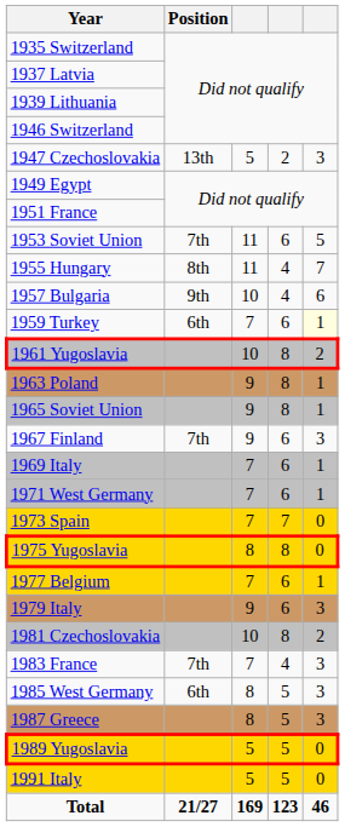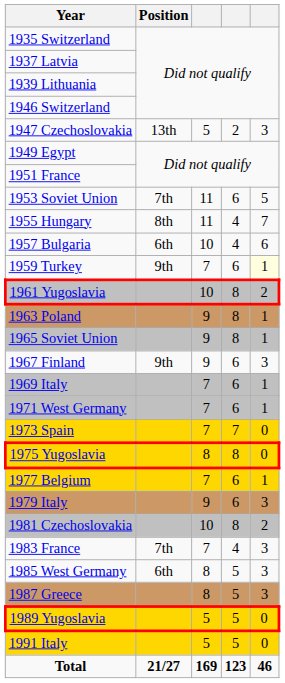 <table class="wikitable" style="text-align: center;">
 <tr>
 <th>Year</th>
 <th>Position</th>
 <th width=25px></th>
 <th width=25px></th>
 <th width=25px></th>
 </tr>
 <tr>
 <td style="text-align: left; "> <a href='#'>1935 Switzerland</a></td>
 <td rowspan=4 colspan=4><em>Did not qualify</em></td>
 </tr>
 <tr>
 <td style="text-align: left; "> <a href='#'>1937 Latvia</a></td>
 </tr>
 <tr>
 <td style="text-align: left; "> <a href='#'>1939 Lithuania</a></td>
 </tr>
 <tr>
 <td style="text-align: left; "> <a href='#'>1946 Switzerland</a></td>
 </tr>
 <tr>
 <td style="text-align: left; "> <a href='#'>1947 Czechoslovakia</a></td>
 <td>13th</td>
 <td>5</td>
 <td>2</td>
 <td>3</td>
 </tr>
 <tr>
 <td style="text-align: left; "> <a href='#'>1949 Egypt</a></td>
 <td rowspan=2 colspan=4><em>Did not qualify</em></td>
 </tr>
 <tr>
 <td style="text-align: left; "> <a href='#'>1951 France</a></td>
 </tr>
 <tr>
 <td style="text-align: left; "> <a href='#'>1953 Soviet Union</a></td>
 <td>7th</td>
 <td>11</td>
 <td>6</td>
 <td>5</td>
 </tr>
 <tr>
 <td style="text-align: left; "> <a href='#'>1955 Hungary</a></td>
 <td>8th</td>
 <td>11</td>
 <td>4</td>
 <td>7</td>
 </tr>
 <tr>
 <td style="text-align: left; "> <a href='#'>1957 Bulgaria</a></td>
-<td>9th</td>
+<td>6th</td>
 <td>10</td>
 <td>4</td>
 <td>6</td>
 </tr>
 <tr>
 <td style="text-align: left; "> <a href='#'>1959 Turkey</a></td>
-<td>6th</td>
+<td>9th</td>
 <td>7</td>
 <td>6</td>
 <td style="background: lightyellow;">1</td>
 </tr>
 <tr bgcolor=silver style="border: 3px solid red">
 <td style="text-align: left; "> <a href='#'>1961 Yugoslavia</a></td>
 <td></td>
 <td>10</td>
 <td>8</td>
 <td>2</td>
 </tr>
 <tr style="background:#c96;">
 <td style="text-align: left; "> <a href='#'>1963 Poland</a></td>
 <td></td>
 <td>9</td>
 <td>8</td>
 <td>1</td>
 </tr>
 <tr bgcolor=silver>
 <td style="text-align: left; "> <a href='#'>1965 Soviet Union</a></td>
 <td></td>
 <td>9</td>
 <td>8</td>
 <td>1</td>
 </tr>
 <tr>
 <td style="text-align: left; "> <a href='#'>1967 Finland</a></td>
-<td>7th</td>
+<td>9th</td>
 <td>9</td>
 <td>6</td>
 <td>3</td>
 </tr>
 <tr bgcolor=silver>
 <td style="text-align: left; "> <a href='#'>1969 Italy</a></td>
 <td></td>
 <td>7</td>
 <td>6</td>
 <td>1</td>
 </tr>
 <tr bgcolor=silver>
 <td style="text-align: left; "> <a href='#'>1971 West Germany</a></td>
 <td></td>
 <td>7</td>
 <td>6</td>
 <td>1</td>
 </tr>
 <tr bgcolor=gold>
 <td style="text-align: left; "> <a href='#'>1973 Spain</a></td>
 <td></td>
 <td>7</td>
 <td>7</td>
 <td>0</td>
 </tr>
 <tr bgcolor=gold style="border: 3px solid red">
 <td style="text-align: left; "> <a href='#'>1975 Yugoslavia</a></td>
 <td></td>
 <td>8</td>
 <td>8</td>
 <td>0</td>
 </tr>
 <tr bgcolor=gold>
 <td style="text-align: left; "> <a href='#'>1977 Belgium</a></td>
 <td></td>
 <td>7</td>
 <td>6</td>
 <td>1</td>
 </tr>
 <tr style="background:#c96;">
 <td style="text-align: left; "> <a href='#'>1979 Italy</a></td>
 <td></td>
 <td>9</td>
 <td>6</td>
 <td>3</td>
 </tr>
 <tr bgcolor=silver>
 <td style="text-align: left; "> <a href='#'>1981 Czechoslovakia</a></td>
 <td></td>
 <td>10</td>
 <td>8</td>
 <td>2</td>
 </tr>
 <tr>
 <td style="text-align: left; "> <a href='#'>1983 France</a></td>
 <td>7th</td>
 <td>7</td>
 <td>4</td>
 <td>3</td>
 </tr>
 <tr>
 <td style="text-align: left; "> <a href='#'>1985 West Germany</a></td>
 <td>6th</td>
 <td>8</td>
 <td>5</td>
 <td>3</td>
 </tr>
 <tr style="background:#c96;">
 <td style="text-align: left; "> <a href='#'>1987 Greece</a></td>
 <td></td>
 <td>8</td>
 <td>5</td>
 <td>3</td>
 </tr>
 <tr bgcolor=gold style="border: 3px solid red">
 <td style="text-align: left;"> <a href='#'>1989 Yugoslavia</a></td>
 <td></td>
 <td>5</td>
 <td>5</td>
 <td>0</td>
 </tr>
 <tr bgcolor=gold>
 <td style="text-align: left;"> <a href='#'>1991 Italy</a></td>
 <td></td>
 <td>5</td>
 <td>5</td>
 <td>0</td>
 </tr>
 <tr>
 <td><strong>Total</strong></td>
 <td><strong>21/27</strong></td>
 <td><strong>169</strong></td>
 <td><strong>123</strong></td>
 <td><strong>46</strong></td>
 </tr>
 </table>
